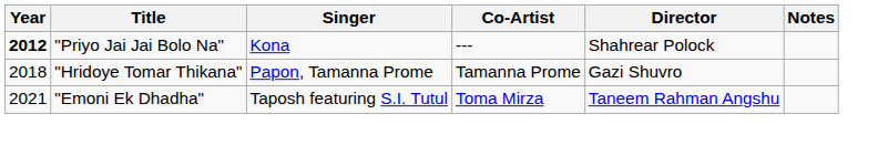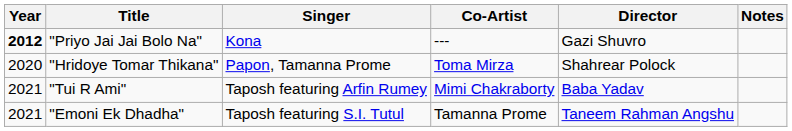 <table class="wikitable">
 <tr>
 <th>Year</th>
 <th>Title</th>
 <th>Singer</th>
 <th>Co-Artist</th>
 <th>Director</th>
 <th>Notes</th>
 </tr>
 <tr>
 <td><strong>2012</strong></td>
 <td>"Priyo Jai Jai Bolo Na"</td>
 <td><a href='#'>Kona</a></td>
 <td>---</td>
+<td>Gazi Shuvro</td>
+<td></td>
+</tr>
+<tr>
+<td>2020</td>
+<td>"Hridoye Tomar Thikana"</td>
+<td><a href='#'>Papon</a>, Tamanna Prome</td>
+<td><a href='#'>Toma Mirza</a></td>
 <td>Shahrear Polock</td>
 <td></td>
 </tr>
 <tr>
-<td>2018</td>
-<td>"Hridoye Tomar Thikana"</td>
-<td><a href='#'>Papon</a>, Tamanna Prome</td>
-<td>Tamanna Prome</td>
-<td>Gazi Shuvro</td>
+<td>2021</td>
+<td>"Tui R Ami"</td>
+<td>Taposh featuring <a href='#'>Arfin Rumey</a></td>
+<td><a href='#'>Mimi Chakraborty</a></td>
+<td><a href='#'>Baba Yadav</a></td>
 <td></td>
 </tr>
 <tr>
 <td>2021</td>
 <td>"Emoni Ek Dhadha"</td>
 <td>Taposh featuring <a href='#'>S.I. Tutul</a></td>
-<td><a href='#'>Toma Mirza</a></td>
+<td>Tamanna Prome</td>
 <td><a href='#'>Taneem Rahman Angshu</a></td>
 <td></td>
 </tr>
 </table>
